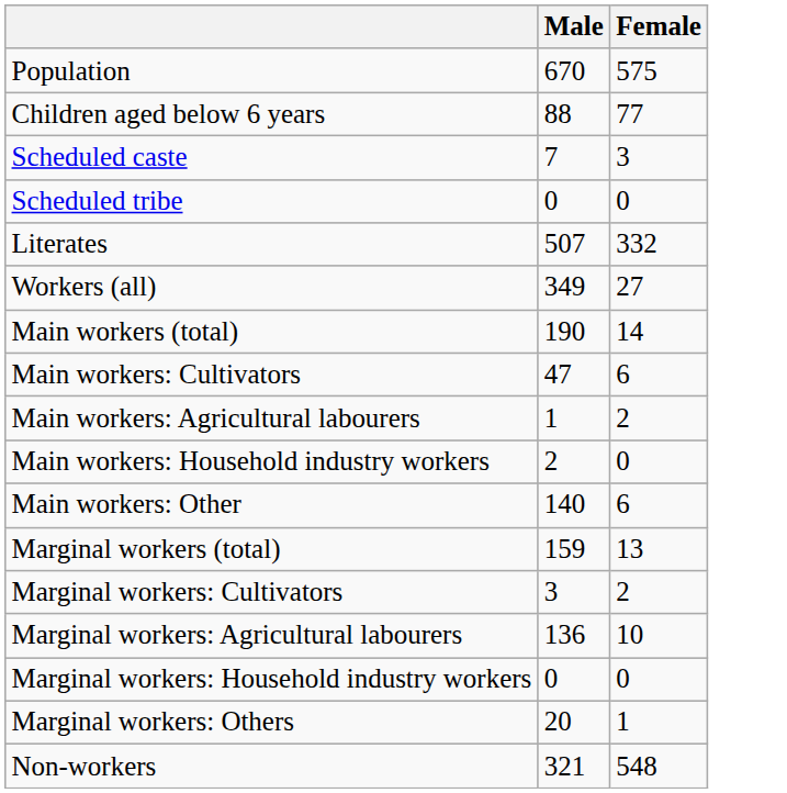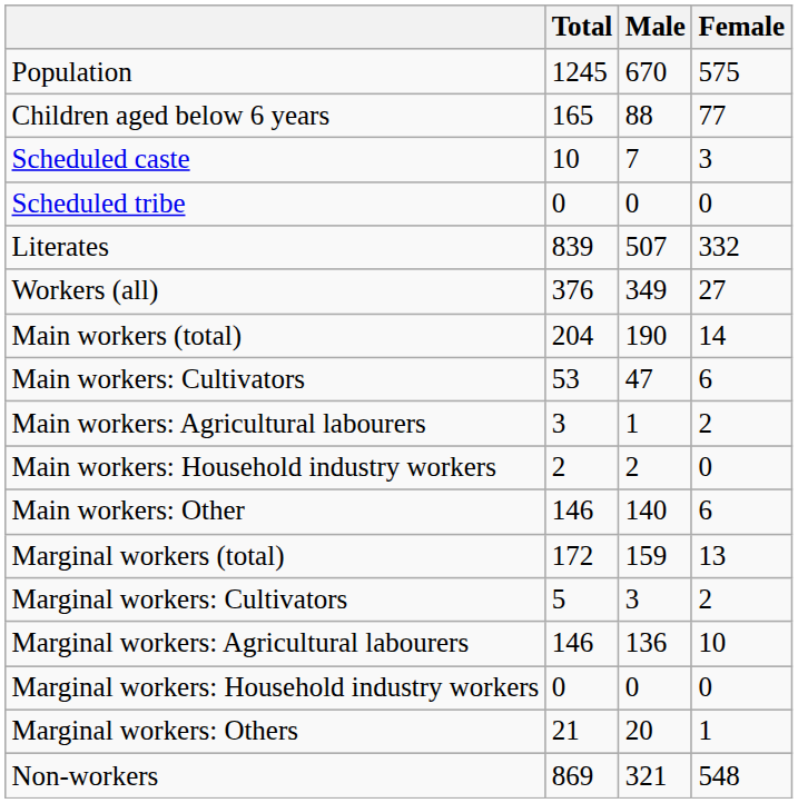 <table class="wikitable sortable">
 <tr>
 <th></th>
+<th>Total</th>
 <th>Male</th>
 <th>Female</th>
 </tr>
 <tr>
 <td>Population</td>
+<td>1245</td>
 <td>670</td>
 <td>575</td>
 </tr>
 <tr>
 <td>Children aged below 6 years</td>
+<td>165</td>
 <td>88</td>
 <td>77</td>
 </tr>
 <tr>
 <td><a href='#'>Scheduled caste</a></td>
+<td>10</td>
 <td>7</td>
 <td>3</td>
 </tr>
 <tr>
 <td><a href='#'>Scheduled tribe</a></td>
 <td>0</td>
 <td>0</td>
+<td>0</td>
 </tr>
 <tr>
 <td>Literates</td>
+<td>839</td>
 <td>507</td>
 <td>332</td>
 </tr>
 <tr>
 <td>Workers (all)</td>
+<td>376</td>
 <td>349</td>
 <td>27</td>
 </tr>
 <tr>
 <td>Main workers (total)</td>
+<td>204</td>
 <td>190</td>
 <td>14</td>
 </tr>
 <tr>
 <td>Main workers: Cultivators</td>
+<td>53</td>
 <td>47</td>
 <td>6</td>
 </tr>
 <tr>
 <td>Main workers: Agricultural labourers</td>
+<td>3</td>
 <td>1</td>
 <td>2</td>
 </tr>
 <tr>
 <td>Main workers: Household industry workers</td>
 <td>2</td>
+<td>2</td>
 <td>0</td>
 </tr>
 <tr>
 <td>Main workers: Other</td>
+<td>146</td>
 <td>140</td>
 <td>6</td>
 </tr>
 <tr>
 <td>Marginal workers (total)</td>
+<td>172</td>
 <td>159</td>
 <td>13</td>
 </tr>
 <tr>
 <td>Marginal workers: Cultivators</td>
+<td>5</td>
 <td>3</td>
 <td>2</td>
 </tr>
 <tr>
 <td>Marginal workers: Agricultural labourers</td>
+<td>146</td>
 <td>136</td>
 <td>10</td>
 </tr>
 <tr>
 <td>Marginal workers: Household industry workers</td>
 <td>0</td>
 <td>0</td>
+<td>0</td>
 </tr>
 <tr>
 <td>Marginal workers: Others</td>
+<td>21</td>
 <td>20</td>
 <td>1</td>
 </tr>
 <tr>
 <td>Non-workers</td>
+<td>869</td>
 <td>321</td>
 <td>548</td>
 </tr>
 </table>
